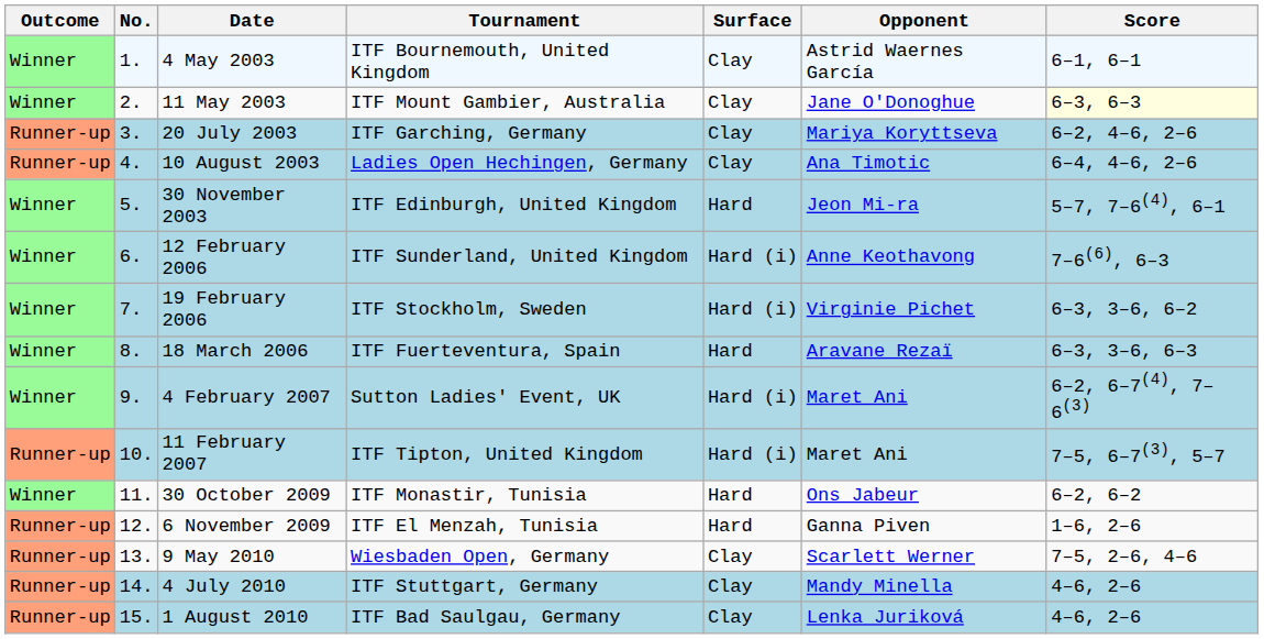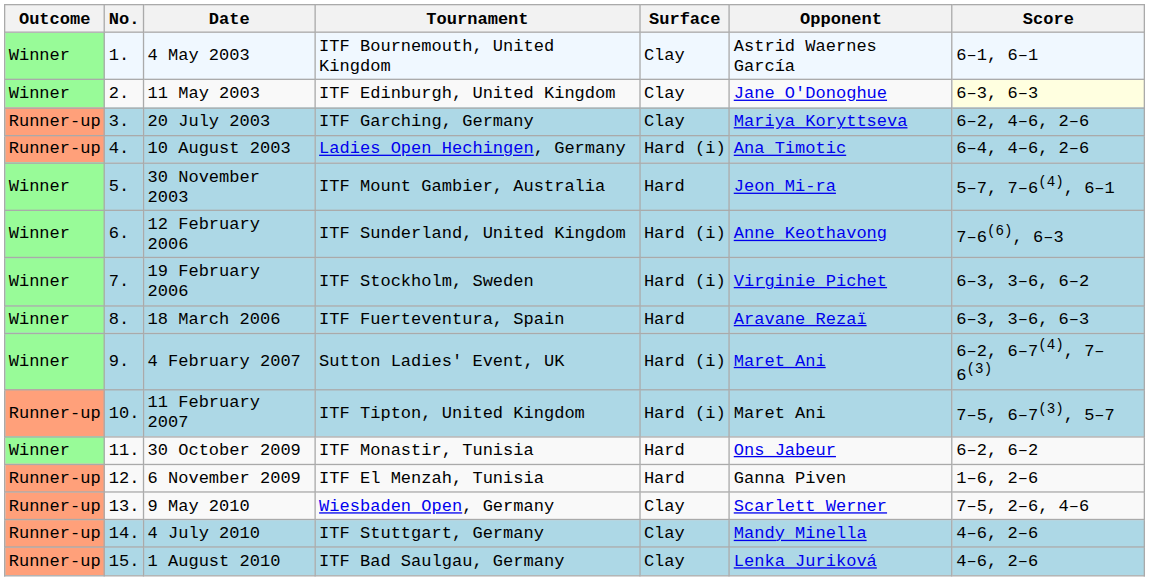 <table class="wikitable">
 <tr>
 <th>Outcome</th>
 <th>No.</th>
 <th>Date</th>
 <th>Tournament</th>
 <th>Surface</th>
 <th>Opponent</th>
 <th>Score</th>
 </tr>
 <tr style="background:#f0f8ff;">
 <td bgcolor="98FB98">Winner</td>
 <td>1.</td>
 <td>4 May 2003</td>
 <td>ITF Bournemouth, United Kingdom</td>
 <td>Clay</td>
 <td> Astrid Waernes García</td>
 <td>6–1, 6–1</td>
 </tr>
 <tr>
 <td bgcolor="98FB98">Winner</td>
 <td>2.</td>
 <td>11 May 2003</td>
-<td>ITF Mount Gambier, Australia</td>
+<td>ITF Edinburgh, United Kingdom</td>
 <td>Clay</td>
 <td> <a href='#'>Jane O'Donoghue</a></td>
 <td style="background: lightyellow;">6–3, 6–3</td>
 </tr>
 <tr style="background:lightblue;">
 <td bgcolor="FFA07A">Runner-up</td>
 <td>3.</td>
 <td>20 July 2003</td>
 <td>ITF Garching, Germany</td>
 <td>Clay</td>
 <td> <a href='#'>Mariya Koryttseva</a></td>
 <td>6–2, 4–6, 2–6</td>
 </tr>
 <tr style="background:lightblue;">
 <td bgcolor="FFA07A">Runner-up</td>
 <td>4.</td>
 <td>10 August 2003</td>
 <td><a href='#'>Ladies Open Hechingen</a>, Germany</td>
-<td>Clay</td>
+<td>Hard (i)</td>
 <td> <a href='#'>Ana Timotic</a></td>
 <td>6–4, 4–6, 2–6</td>
 </tr>
 <tr style="background:lightblue;">
 <td bgcolor="98FB98">Winner</td>
 <td>5.</td>
 <td>30 November 2003</td>
-<td>ITF Edinburgh, United Kingdom</td>
+<td>ITF Mount Gambier, Australia</td>
 <td>Hard</td>
 <td> <a href='#'>Jeon Mi-ra</a></td>
 <td>5–7, 7–6<sup>(4)</sup>, 6–1</td>
 </tr>
 <tr style="background:lightblue;">
 <td bgcolor="98FB98">Winner</td>
 <td>6.</td>
 <td>12 February 2006</td>
 <td>ITF Sunderland, United Kingdom</td>
 <td>Hard (i)</td>
 <td> <a href='#'>Anne Keothavong</a></td>
 <td>7–6<sup>(6)</sup>, 6–3</td>
 </tr>
 <tr style="background:lightblue;">
 <td bgcolor="98FB98">Winner</td>
 <td>7.</td>
 <td>19 February 2006</td>
 <td>ITF Stockholm, Sweden</td>
 <td>Hard (i)</td>
 <td> <a href='#'>Virginie Pichet</a></td>
 <td>6–3, 3–6, 6–2</td>
 </tr>
 <tr style="background:lightblue;">
 <td bgcolor="98FB98">Winner</td>
 <td>8.</td>
 <td>18 March 2006</td>
 <td>ITF Fuerteventura, Spain</td>
 <td>Hard</td>
 <td> <a href='#'>Aravane Rezaï</a></td>
 <td>6–3, 3–6, 6–3</td>
 </tr>
 <tr style="background:lightblue;">
 <td bgcolor="98FB98">Winner</td>
 <td>9.</td>
 <td>4 February 2007</td>
 <td>Sutton Ladies' Event, UK</td>
 <td>Hard (i)</td>
 <td> <a href='#'>Maret Ani</a></td>
 <td>6–2, 6–7<sup>(4)</sup>, 7–6<sup>(3)</sup></td>
 </tr>
 <tr style="background:lightblue;">
 <td bgcolor="FFA07A">Runner-up</td>
 <td>10.</td>
 <td>11 February 2007</td>
 <td>ITF Tipton, United Kingdom</td>
 <td>Hard (i)</td>
 <td> Maret Ani</td>
 <td>7–5, 6–7<sup>(3)</sup>, 5–7</td>
 </tr>
 <tr>
 <td bgcolor="98FB98">Winner</td>
 <td>11.</td>
 <td>30 October 2009</td>
 <td>ITF Monastir, Tunisia</td>
 <td>Hard</td>
 <td> <a href='#'>Ons Jabeur</a></td>
 <td>6–2, 6–2</td>
 </tr>
 <tr>
 <td bgcolor="FFA07A">Runner-up</td>
 <td>12.</td>
 <td>6 November 2009</td>
 <td>ITF El Menzah, Tunisia</td>
 <td>Hard</td>
 <td> Ganna Piven</td>
 <td>1–6, 2–6</td>
 </tr>
 <tr>
 <td bgcolor="FFA07A">Runner-up</td>
 <td>13.</td>
 <td>9 May 2010</td>
 <td><a href='#'>Wiesbaden Open</a>, Germany</td>
 <td>Clay</td>
 <td> <a href='#'>Scarlett Werner</a></td>
 <td>7–5, 2–6, 4–6</td>
 </tr>
 <tr style="background:lightblue;">
 <td bgcolor="FFA07A">Runner-up</td>
 <td>14.</td>
 <td>4 July 2010</td>
 <td>ITF Stuttgart, Germany</td>
 <td>Clay</td>
 <td> <a href='#'>Mandy Minella</a></td>
 <td>4–6, 2–6</td>
 </tr>
 <tr style="background:lightblue;">
 <td bgcolor="FFA07A">Runner-up</td>
 <td>15.</td>
 <td>1 August 2010</td>
 <td>ITF Bad Saulgau, Germany</td>
 <td>Clay</td>
 <td> <a href='#'>Lenka Juriková</a></td>
 <td>4–6, 2–6</td>
 </tr>
 </table>
